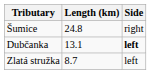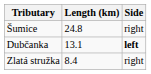 <table class="wikitable">
 <tr>
 <th>Tributary</th>
 <th>Length (km)</th>
 <th>Side</th>
 </tr>
 <tr>
 <td>Šumice</td>
 <td>24.8</td>
 <td>right</td>
 </tr>
 <tr>
 <td>Dubčanka</td>
 <td>13.1</td>
 <td><strong>left</strong></td>
 </tr>
 <tr>
 <td>Zlatá stružka</td>
-<td>8.7</td>
-<td>left</td>
+<td>8.4</td>
+<td>right</td>
 </tr>
 </table>
